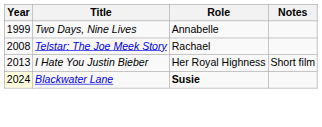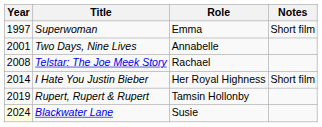 <table class="wikitable sortable">
 <tr>
 <th>Year</th>
 <th>Title</th>
 <th>Role</th>
 <th>Notes</th>
 </tr>
 <tr>
-<td>1999</td>
+<td>1997</td>
+<td><em>Superwoman</em></td>
+<td>Emma</td>
+<td>Short film</td>
+</tr>
+<tr>
+<td>2001</td>
 <td><em>Two Days, Nine Lives</em></td>
 <td>Annabelle</td>
 <td></td>
 </tr>
 <tr>
 <td>2008</td>
 <td><em><a href='#'>Telstar: The Joe Meek Story</a></em></td>
 <td>Rachael</td>
 <td></td>
 </tr>
 <tr>
-<td>2013</td>
+<td>2014</td>
 <td><em>I Hate You Justin Bieber</em></td>
 <td>Her Royal Highness</td>
 <td>Short film</td>
 </tr>
 <tr>
+<td>2019</td>
+<td><em>Rupert, Rupert & Rupert</em></td>
+<td>Tamsin Hollonby</td>
+<td></td>
+</tr>
+<tr>
 <td style="background: lightyellow;">2024</td>
 <td><em><a href='#'>Blackwater Lane</a></em></td>
-<td><strong>Susie</strong></td>
+<td>Susie</td>
 <td></td>
 </tr>
 </table>
